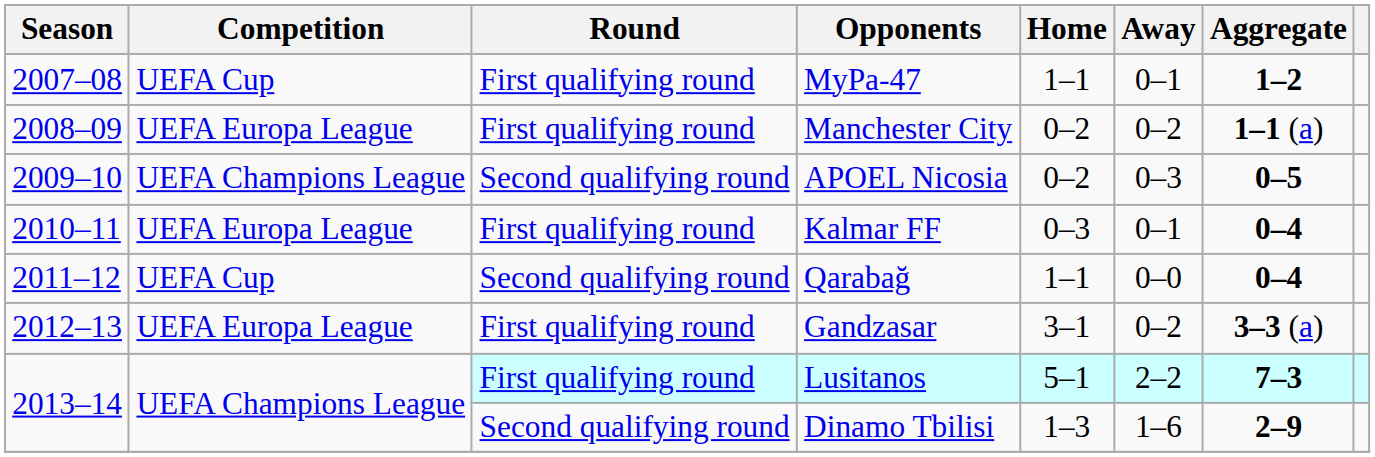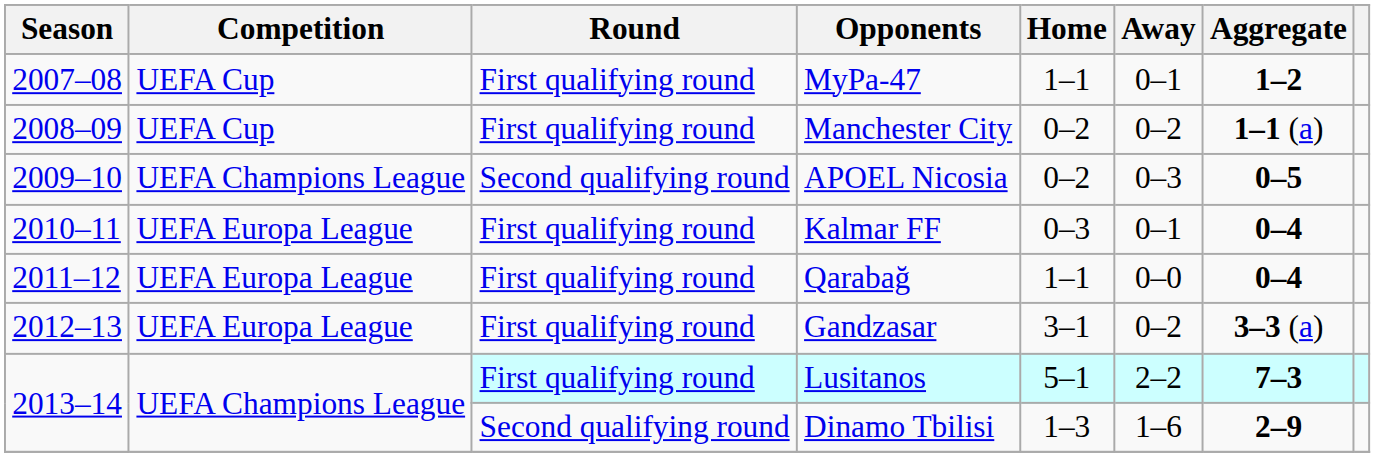 <table class="wikitable">
 <tr>
 <th>Season</th>
 <th>Competition</th>
 <th>Round</th>
 <th>Opponents</th>
 <th>Home</th>
 <th>Away</th>
 <th>Aggregate</th>
 <th></th>
 </tr>
 <tr>
 <td><a href='#'>2007–08</a></td>
 <td><a href='#'>UEFA Cup</a></td>
 <td><a href='#'>First qualifying round</a></td>
 <td> <a href='#'>MyPa-47</a></td>
 <td style="text-align:center;">1–1</td>
 <td style="text-align:center;">0–1</td>
 <td style="text-align:center;"><strong>1–2</strong></td>
 <td></td>
 </tr>
 <tr>
 <td><a href='#'>2008–09</a></td>
-<td><a href='#'>UEFA Europa League</a></td>
+<td><a href='#'>UEFA Cup</a></td>
 <td><a href='#'>First qualifying round</a></td>
 <td> <a href='#'>Manchester City</a></td>
 <td style="text-align:center;">0–2</td>
 <td style="text-align:center;">0–2</td>
 <td style="text-align:center;"><strong>1–1</strong> (<a href='#'>a</a>)</td>
 <td></td>
 </tr>
 <tr>
 <td><a href='#'>2009–10</a></td>
 <td><a href='#'>UEFA Champions League</a></td>
 <td><a href='#'>Second qualifying round</a></td>
 <td> <a href='#'>APOEL Nicosia</a></td>
 <td style="text-align:center;">0–2</td>
 <td style="text-align:center;">0–3</td>
 <td style="text-align:center;"><strong>0–5</strong></td>
 <td></td>
 </tr>
 <tr>
 <td><a href='#'>2010–11</a></td>
 <td><a href='#'>UEFA Europa League</a></td>
 <td><a href='#'>First qualifying round</a></td>
 <td> <a href='#'>Kalmar FF</a></td>
 <td style="text-align:center;">0–3</td>
 <td style="text-align:center;">0–1</td>
 <td style="text-align:center;"><strong>0–4</strong></td>
 <td></td>
 </tr>
 <tr>
 <td><a href='#'>2011–12</a></td>
-<td><a href='#'>UEFA Cup</a></td>
-<td><a href='#'>Second qualifying round</a></td>
+<td><a href='#'>UEFA Europa League</a></td>
+<td><a href='#'>First qualifying round</a></td>
 <td> <a href='#'>Qarabağ</a></td>
 <td style="text-align:center;">1–1</td>
 <td style="text-align:center;">0–0</td>
 <td style="text-align:center;"><strong>0–4</strong></td>
 <td></td>
 </tr>
 <tr>
 <td><a href='#'>2012–13</a></td>
 <td><a href='#'>UEFA Europa League</a></td>
 <td><a href='#'>First qualifying round</a></td>
 <td> <a href='#'>Gandzasar</a></td>
 <td style="text-align:center;">3–1</td>
 <td style="text-align:center;">0–2</td>
 <td style="text-align:center;"><strong>3–3</strong> (<a href='#'>a</a>)</td>
 <td></td>
 </tr>
 <tr>
 <td rowspan="2"><a href='#'>2013–14</a></td>
 <td rowspan="2"><a href='#'>UEFA Champions League</a></td>
 <td style="background-color:#CFF"><a href='#'>First qualifying round</a></td>
 <td style="background-color:#CFF"> <a href='#'>Lusitanos</a></td>
 <td style="background-color:#CFF" align="center">5–1</td>
 <td style="background-color:#CFF" align="center">2–2</td>
 <td style="background-color:#CFF" align="center"><strong>7–3</strong></td>
 <td style="background-color:#CFF" align="center"></td>
 </tr>
 <tr>
 <td><a href='#'>Second qualifying round</a></td>
 <td> <a href='#'>Dinamo Tbilisi</a></td>
 <td style="text-align:center;">1–3</td>
 <td style="text-align:center;">1–6</td>
 <td style="text-align:center;"><strong>2–9</strong></td>
 <td></td>
 </tr>
 <tr>
 </tr>
 </table>
